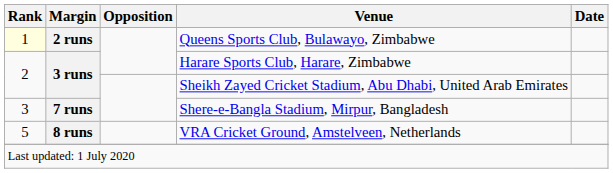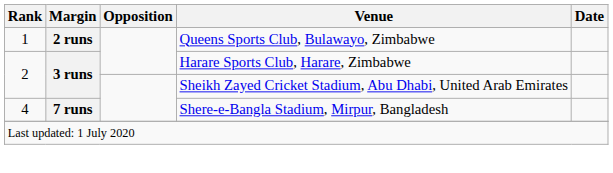 <table class="wikitable plainrowheaders sortable">
 <tr>
 <th scope=col>Rank</th>
 <th scope=col>Margin</th>
 <th scope=col>Opposition</th>
 <th scope=col>Venue</th>
 <th scope=col>Date</th>
 </tr>
 <tr>
-<td align=center style="background: lightyellow;">1</td>
+<td align=center>1</td>
 <th scope=row style="text-align:center;">2 runs</th>
 <td rowspan=2></td>
 <td><a href='#'>Queens Sports Club</a>, <a href='#'>Bulawayo</a>, Zimbabwe</td>
 <td></td>
 </tr>
 <tr>
 <td align=center rowspan=2>2</td>
 <th scope=row style="text-align:center;" rowspan=2>3 runs</th>
 <td><a href='#'>Harare Sports Club</a>, <a href='#'>Harare</a>, Zimbabwe</td>
 <td></td>
 </tr>
 <tr>
 <td rowspan=2></td>
 <td><a href='#'>Sheikh Zayed Cricket Stadium</a>, <a href='#'>Abu Dhabi</a>, United Arab Emirates</td>
 <td></td>
 </tr>
 <tr>
-<td align=center>3</td>
+<td align=center>4</td>
 <th scope=row style="text-align:center;">7 runs</th>
 <td><a href='#'>Shere-e-Bangla Stadium</a>, <a href='#'>Mirpur</a>, Bangladesh</td>
-<td></td>
-</tr>
-<tr>
-<td align=center>5</td>
-<th scope=row style="text-align:center;">8 runs</th>
-<td></td>
-<td><a href='#'>VRA Cricket Ground</a>, <a href='#'>Amstelveen</a>, Netherlands</td>
 <td></td>
 </tr>
 <tr>
 </tr>
 <tr class=sortbottom>
 <td colspan=5><small>Last updated: 1 July 2020</small></td>
 </tr>
 </table>
